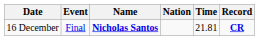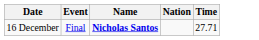 <table class="wikitable" style=text-align:center>
 <tr>
 <th>Date</th>
 <th>Event</th>
 <th>Name</th>
 <th>Nation</th>
 <th>Time</th>
-<th>Record</th>
 </tr>
 <tr>
 <td>16 December</td>
 <td><a href='#'>Final</a></td>
 <td align=left><strong><a href='#'>Nicholas Santos</a></strong></td>
 <td align=left></td>
-<td>21.81</td>
-<td><strong><a href='#'>CR</a></strong></td>
+<td>27.71</td>
 </tr>
 </table>
